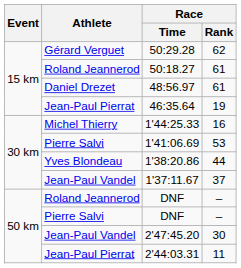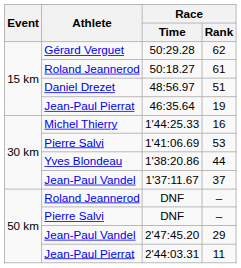 <table class="wikitable" border="1" style="font-size:90%">
 <tr>
 <th rowspan=2>Event</th>
 <th rowspan=2>Athlete</th>
 <th colspan=2>Race</th>
 </tr>
 <tr>
 <th>Time</th>
 <th>Rank</th>
 </tr>
 <tr>
 <td rowspan=4>15 km</td>
 <td><a href='#'>Gérard Verguet</a></td>
 <td align=center>50:29.28</td>
 <td align=center>62</td>
 </tr>
 <tr>
 <td><a href='#'>Roland Jeannerod</a></td>
 <td align=center>50:18.27</td>
 <td align=center>61</td>
 </tr>
 <tr>
 <td><a href='#'>Daniel Drezet</a></td>
 <td align=center>48:56.97</td>
-<td align=center>61</td>
+<td align=center>51</td>
 </tr>
 <tr>
 <td><a href='#'>Jean-Paul Pierrat</a></td>
 <td align=center>46:35.64</td>
 <td align=center>19</td>
 </tr>
 <tr>
 <td rowspan=4>30 km</td>
 <td><a href='#'>Michel Thierry</a></td>
 <td align=center>1'44:25.33</td>
 <td align=center>16</td>
 </tr>
 <tr>
 <td><a href='#'>Pierre Salvi</a></td>
 <td align=center>1'41:06.69</td>
 <td align=center>53</td>
 </tr>
 <tr>
 <td><a href='#'>Yves Blondeau</a></td>
 <td align=center>1'38:20.86</td>
 <td align=center>44</td>
 </tr>
 <tr>
 <td><a href='#'>Jean-Paul Vandel</a></td>
 <td align=center>1'37:11.67</td>
 <td align=center>37</td>
 </tr>
 <tr>
 <td rowspan=4>50 km</td>
 <td><a href='#'>Roland Jeannerod</a></td>
 <td align=center>DNF</td>
 <td align=center>–</td>
 </tr>
 <tr>
 <td><a href='#'>Pierre Salvi</a></td>
 <td align=center>DNF</td>
 <td align=center>–</td>
 </tr>
 <tr>
 <td><a href='#'>Jean-Paul Vandel</a></td>
 <td align=center>2'47:45.20</td>
-<td align=center>30</td>
+<td align=center>29</td>
 </tr>
 <tr>
 <td><a href='#'>Jean-Paul Pierrat</a></td>
 <td align=center>2'44:03.31</td>
 <td align=center>11</td>
 </tr>
 </table>
